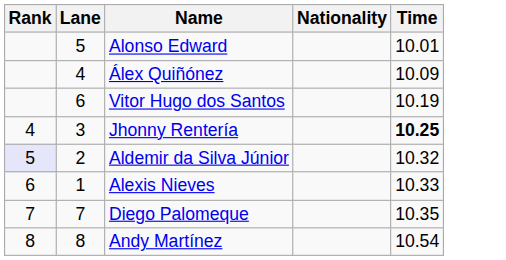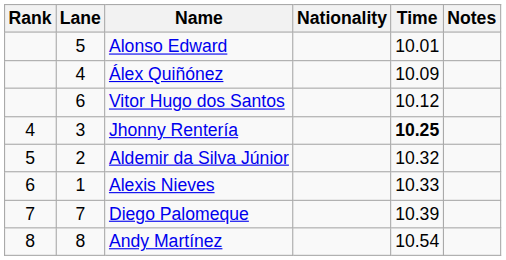 <table class="wikitable sortable" style="text-align:center">
 <tr>
 <th>Rank</th>
 <th>Lane</th>
 <th>Name</th>
 <th>Nationality</th>
 <th>Time</th>
+<th>Notes</th>
 </tr>
 <tr>
 <td></td>
 <td>5</td>
 <td align=left><a href='#'>Alonso Edward</a></td>
 <td align=left></td>
 <td>10.01</td>
+<td><strong></strong></td>
 </tr>
 <tr>
 <td></td>
 <td>4</td>
 <td align=left><a href='#'>Álex Quiñónez</a></td>
 <td align=left></td>
 <td>10.09</td>
+<td></td>
 </tr>
 <tr>
 <td></td>
 <td>6</td>
 <td align=left><a href='#'>Vitor Hugo dos Santos</a></td>
 <td align=left></td>
-<td>10.19</td>
+<td>10.12</td>
+<td></td>
 </tr>
 <tr>
 <td>4</td>
 <td>3</td>
 <td align=left><a href='#'>Jhonny Rentería</a></td>
 <td align=left></td>
 <td><strong>10.25</strong></td>
+<td></td>
 </tr>
 <tr>
-<td style="background: lavender;">5</td>
+<td>5</td>
 <td>2</td>
 <td align=left><a href='#'>Aldemir da Silva Júnior</a></td>
 <td align=left></td>
 <td>10.32</td>
+<td></td>
 </tr>
 <tr>
 <td>6</td>
 <td>1</td>
 <td align=left><a href='#'>Alexis Nieves</a></td>
 <td align=left></td>
 <td>10.33</td>
+<td></td>
 </tr>
 <tr>
 <td>7</td>
 <td>7</td>
 <td align=left><a href='#'>Diego Palomeque</a></td>
 <td align=left></td>
-<td>10.35</td>
+<td>10.39</td>
+<td></td>
 </tr>
 <tr>
 <td>8</td>
 <td>8</td>
 <td align=left><a href='#'>Andy Martínez</a></td>
 <td align=left></td>
 <td>10.54</td>
+<td></td>
 </tr>
 </table>
